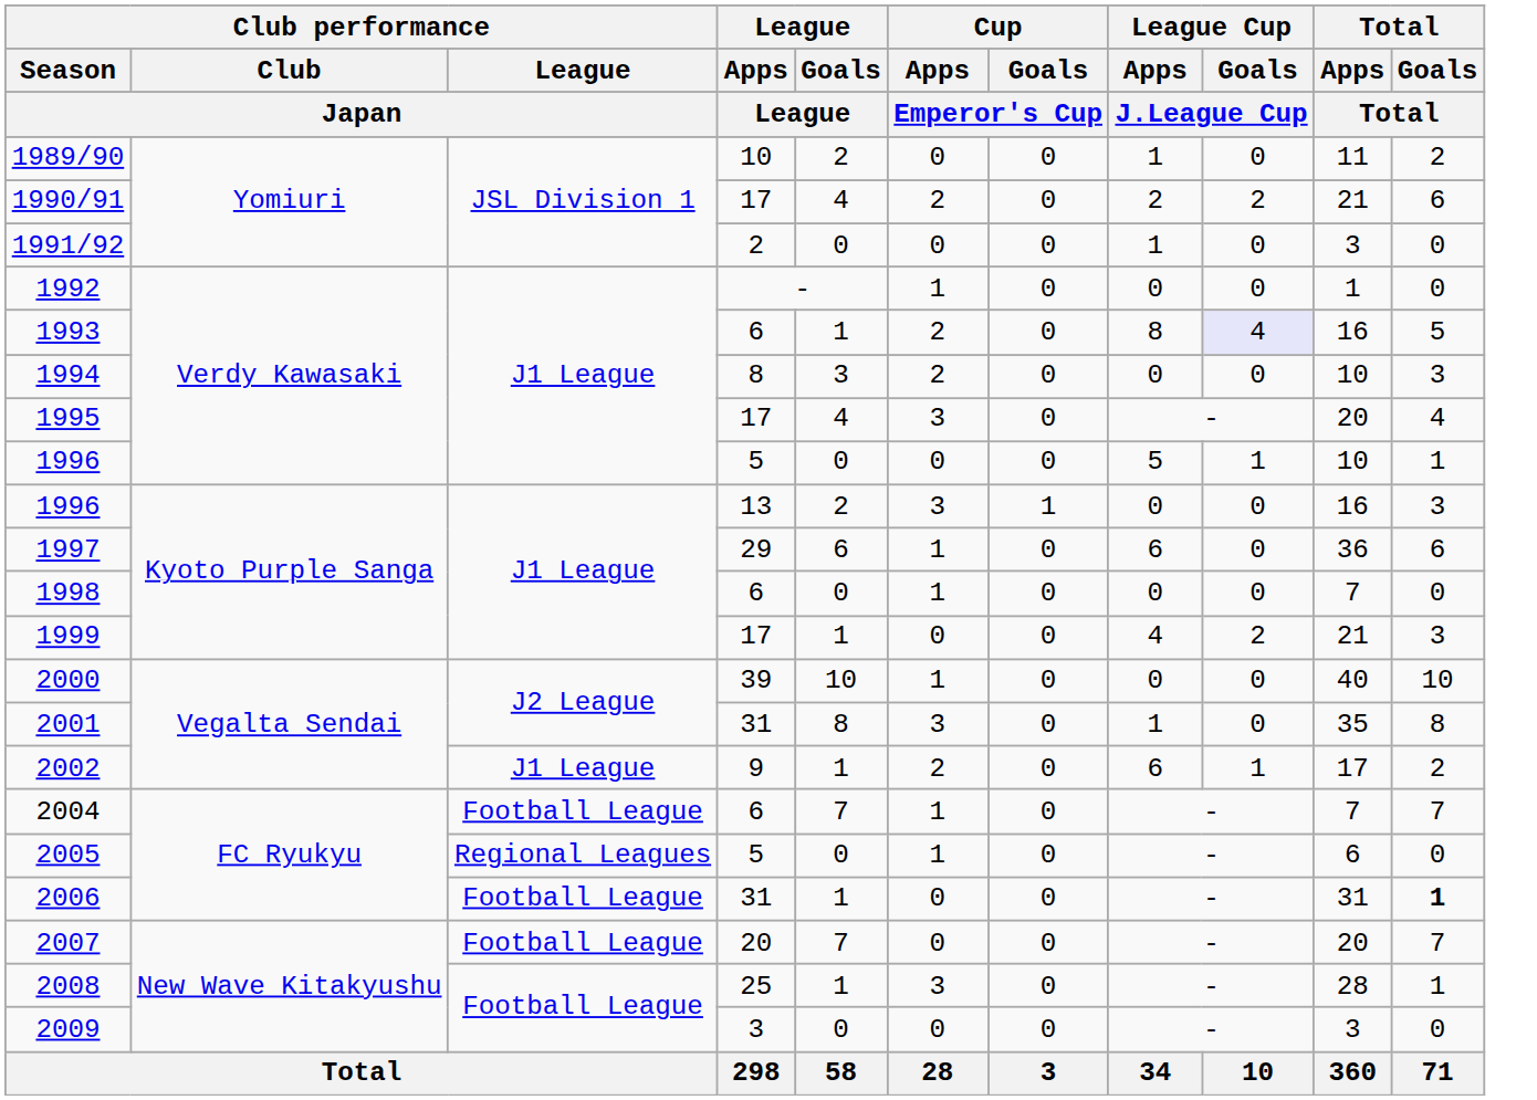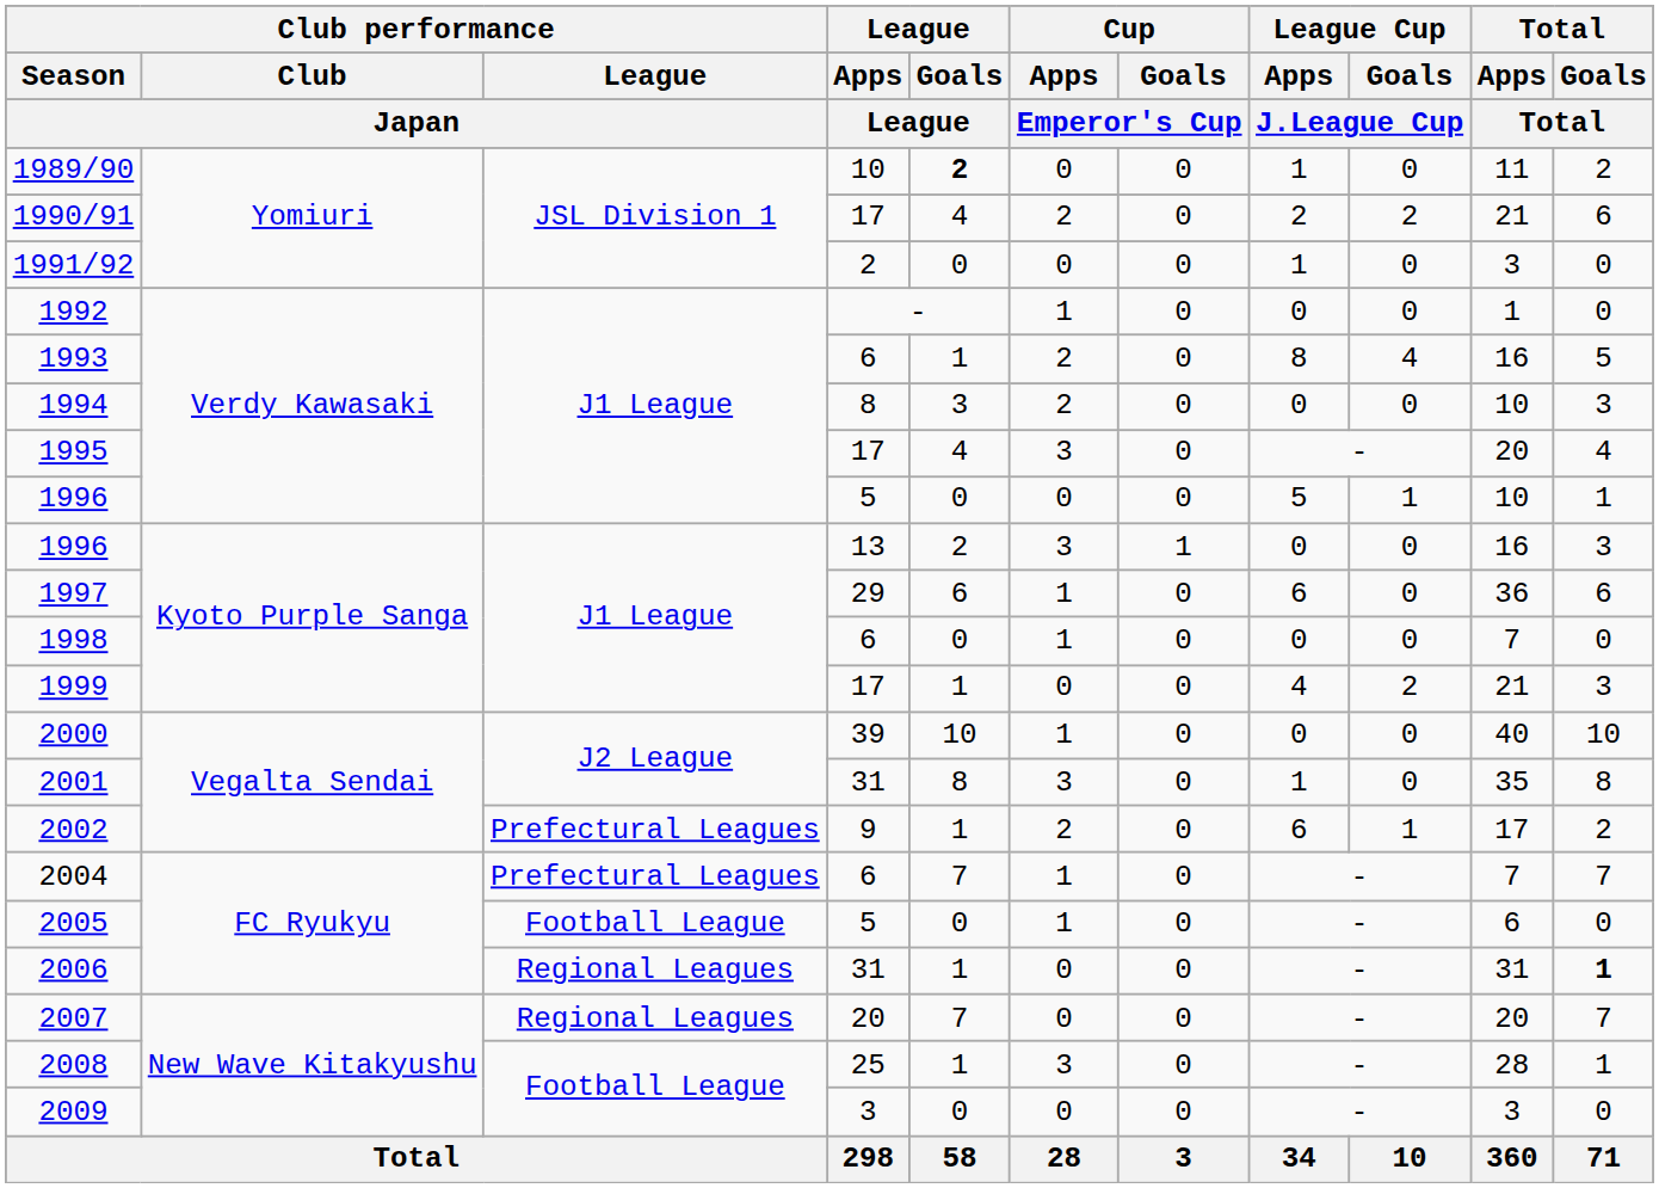 <table class="wikitable" style="text-align:center;">
 <tr>
 <th colspan=3>Club performance</th>
 <th colspan=2>League</th>
 <th colspan=2>Cup</th>
 <th colspan=2>League Cup</th>
 <th colspan=2>Total</th>
 </tr>
 <tr>
 <th>Season</th>
 <th>Club</th>
 <th>League</th>
 <th>Apps</th>
 <th>Goals</th>
 <th>Apps</th>
 <th>Goals</th>
 <th>Apps</th>
 <th>Goals</th>
 <th>Apps</th>
 <th>Goals</th>
 </tr>
 <tr>
 <th colspan=3>Japan</th>
 <th colspan=2>League</th>
 <th colspan=2><a href='#'>Emperor's Cup</a></th>
 <th colspan=2><a href='#'>J.League Cup</a></th>
 <th colspan=2>Total</th>
 </tr>
 <tr>
 <td><a href='#'>1989/90</a></td>
 <td rowspan="3"><a href='#'>Yomiuri</a></td>
 <td rowspan="3"><a href='#'>JSL Division 1</a></td>
 <td>10</td>
-<td>2</td>
+<td><strong>2</strong></td>
 <td>0</td>
 <td>0</td>
 <td>1</td>
 <td>0</td>
 <td>11</td>
 <td>2</td>
 </tr>
 <tr>
 <td><a href='#'>1990/91</a></td>
 <td>17</td>
 <td>4</td>
 <td>2</td>
 <td>0</td>
 <td>2</td>
 <td>2</td>
 <td>21</td>
 <td>6</td>
 </tr>
 <tr>
 <td><a href='#'>1991/92</a></td>
 <td>2</td>
 <td>0</td>
 <td>0</td>
 <td>0</td>
 <td>1</td>
 <td>0</td>
 <td>3</td>
 <td>0</td>
 </tr>
 <tr>
 <td><a href='#'>1992</a></td>
 <td rowspan="5"><a href='#'>Verdy Kawasaki</a></td>
 <td rowspan="5"><a href='#'>J1 League</a></td>
 <td colspan="2">-</td>
 <td>1</td>
 <td>0</td>
 <td>0</td>
 <td>0</td>
 <td>1</td>
 <td>0</td>
 </tr>
 <tr>
 <td><a href='#'>1993</a></td>
 <td>6</td>
 <td>1</td>
 <td>2</td>
 <td>0</td>
 <td>8</td>
-<td style="background: lavender;">4</td>
+<td>4</td>
 <td>16</td>
 <td>5</td>
 </tr>
 <tr>
 <td><a href='#'>1994</a></td>
 <td>8</td>
 <td>3</td>
 <td>2</td>
 <td>0</td>
 <td>0</td>
 <td>0</td>
 <td>10</td>
 <td>3</td>
 </tr>
 <tr>
 <td><a href='#'>1995</a></td>
 <td>17</td>
 <td>4</td>
 <td>3</td>
 <td>0</td>
 <td colspan="2">-</td>
 <td>20</td>
 <td>4</td>
 </tr>
 <tr>
 <td><a href='#'>1996</a></td>
 <td>5</td>
 <td>0</td>
 <td>0</td>
 <td>0</td>
 <td>5</td>
 <td>1</td>
 <td>10</td>
 <td>1</td>
 </tr>
 <tr>
 <td><a href='#'>1996</a></td>
 <td rowspan="4"><a href='#'>Kyoto Purple Sanga</a></td>
 <td rowspan="4"><a href='#'>J1 League</a></td>
 <td>13</td>
 <td>2</td>
 <td>3</td>
 <td>1</td>
 <td>0</td>
 <td>0</td>
 <td>16</td>
 <td>3</td>
 </tr>
 <tr>
 <td><a href='#'>1997</a></td>
 <td>29</td>
 <td>6</td>
 <td>1</td>
 <td>0</td>
 <td>6</td>
 <td>0</td>
 <td>36</td>
 <td>6</td>
 </tr>
 <tr>
 <td><a href='#'>1998</a></td>
 <td>6</td>
 <td>0</td>
 <td>1</td>
 <td>0</td>
 <td>0</td>
 <td>0</td>
 <td>7</td>
 <td>0</td>
 </tr>
 <tr>
 <td><a href='#'>1999</a></td>
 <td>17</td>
 <td>1</td>
 <td>0</td>
 <td>0</td>
 <td>4</td>
 <td>2</td>
 <td>21</td>
 <td>3</td>
 </tr>
 <tr>
 <td><a href='#'>2000</a></td>
 <td rowspan="3"><a href='#'>Vegalta Sendai</a></td>
 <td rowspan="2"><a href='#'>J2 League</a></td>
 <td>39</td>
 <td>10</td>
 <td>1</td>
 <td>0</td>
 <td>0</td>
 <td>0</td>
 <td>40</td>
 <td>10</td>
 </tr>
 <tr>
 <td><a href='#'>2001</a></td>
 <td>31</td>
 <td>8</td>
 <td>3</td>
 <td>0</td>
 <td>1</td>
 <td>0</td>
 <td>35</td>
 <td>8</td>
 </tr>
 <tr>
 <td><a href='#'>2002</a></td>
-<td><a href='#'>J1 League</a></td>
+<td><a href='#'>Prefectural Leagues</a></td>
 <td>9</td>
 <td>1</td>
 <td>2</td>
 <td>0</td>
 <td>6</td>
 <td>1</td>
 <td>17</td>
 <td>2</td>
 </tr>
 <tr>
 <td>2004</td>
 <td rowspan="3"><a href='#'>FC Ryukyu</a></td>
-<td><a href='#'>Football League</a></td>
+<td><a href='#'>Prefectural Leagues</a></td>
 <td>6</td>
 <td>7</td>
 <td>1</td>
 <td>0</td>
 <td colspan="2">-</td>
 <td>7</td>
 <td>7</td>
 </tr>
 <tr>
 <td><a href='#'>2005</a></td>
-<td><a href='#'>Regional Leagues</a></td>
+<td><a href='#'>Football League</a></td>
 <td>5</td>
 <td>0</td>
 <td>1</td>
 <td>0</td>
 <td colspan="2">-</td>
 <td>6</td>
 <td>0</td>
 </tr>
 <tr>
 <td><a href='#'>2006</a></td>
-<td><a href='#'>Football League</a></td>
+<td><a href='#'>Regional Leagues</a></td>
 <td>31</td>
 <td>1</td>
 <td>0</td>
 <td>0</td>
 <td colspan="2">-</td>
 <td>31</td>
 <td><strong>1</strong></td>
 </tr>
 <tr>
 <td><a href='#'>2007</a></td>
 <td rowspan="3"><a href='#'>New Wave Kitakyushu</a></td>
-<td><a href='#'>Football League</a></td>
+<td><a href='#'>Regional Leagues</a></td>
 <td>20</td>
 <td>7</td>
 <td>0</td>
 <td>0</td>
 <td colspan="2">-</td>
 <td>20</td>
 <td>7</td>
 </tr>
 <tr>
 <td><a href='#'>2008</a></td>
 <td rowspan="2"><a href='#'>Football League</a></td>
 <td>25</td>
 <td>1</td>
 <td>3</td>
 <td>0</td>
 <td colspan="2">-</td>
 <td>28</td>
 <td>1</td>
 </tr>
 <tr>
 <td><a href='#'>2009</a></td>
 <td>3</td>
 <td>0</td>
 <td>0</td>
 <td>0</td>
 <td colspan="2">-</td>
 <td>3</td>
 <td>0</td>
 </tr>
 <tr>
 <th colspan=3>Total</th>
 <th>298</th>
 <th>58</th>
 <th>28</th>
 <th>3</th>
 <th>34</th>
 <th>10</th>
 <th>360</th>
 <th>71</th>
 </tr>
 </table>
